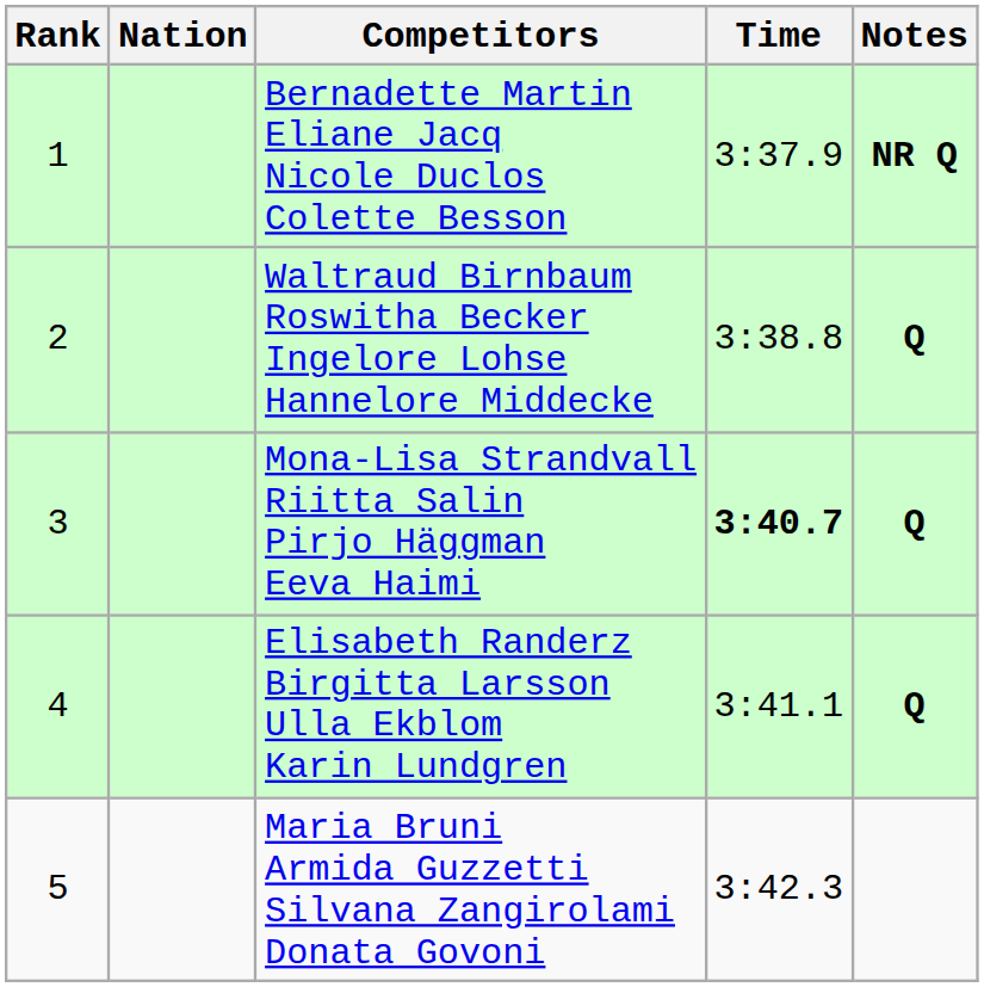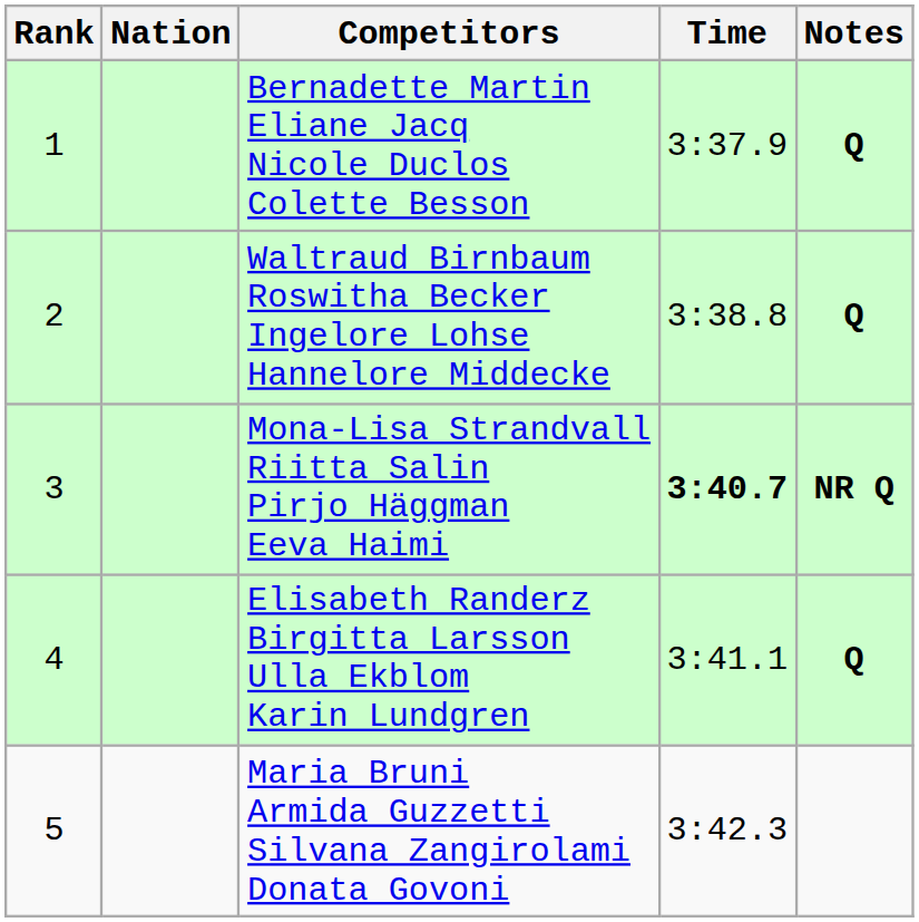 <table class="wikitable sortable" style="text-align:center">
 <tr>
 <th>Rank</th>
 <th>Nation</th>
 <th>Competitors</th>
 <th>Time</th>
 <th>Notes</th>
 </tr>
 <tr bgcolor=ccffcc>
 <td>1</td>
 <td align=left></td>
 <td align=left><a href='#'>Bernadette Martin</a><br><a href='#'>Eliane Jacq</a><br><a href='#'>Nicole Duclos</a><br><a href='#'>Colette Besson</a></td>
 <td>3:37.9</td>
-<td><strong>NR Q</strong></td>
+<td><strong>Q</strong></td>
 </tr>
 <tr bgcolor=ccffcc>
 <td>2</td>
 <td align=left></td>
 <td align=left><a href='#'>Waltraud Birnbaum</a><br><a href='#'>Roswitha Becker</a><br><a href='#'>Ingelore Lohse</a><br><a href='#'>Hannelore Middecke</a></td>
 <td>3:38.8</td>
 <td><strong>Q</strong></td>
 </tr>
 <tr bgcolor=ccffcc>
 <td>3</td>
 <td align=left></td>
 <td align=left><a href='#'>Mona-Lisa Strandvall</a><br><a href='#'>Riitta Salin</a><br><a href='#'>Pirjo Häggman</a><br><a href='#'>Eeva Haimi</a></td>
 <td><strong>3:40.7</strong></td>
-<td><strong>Q</strong></td>
+<td><strong>NR Q</strong></td>
 </tr>
 <tr bgcolor=ccffcc>
 <td>4</td>
 <td align=left></td>
 <td align=left><a href='#'>Elisabeth Randerz</a><br><a href='#'>Birgitta Larsson</a><br><a href='#'>Ulla Ekblom</a><br><a href='#'>Karin Lundgren</a></td>
 <td>3:41.1</td>
 <td><strong>Q</strong></td>
 </tr>
 <tr>
 <td>5</td>
 <td align=left></td>
 <td align=left><a href='#'>Maria Bruni</a><br><a href='#'>Armida Guzzetti</a><br><a href='#'>Silvana Zangirolami</a><br><a href='#'>Donata Govoni</a></td>
 <td>3:42.3</td>
 <td></td>
 </tr>
 </table>
